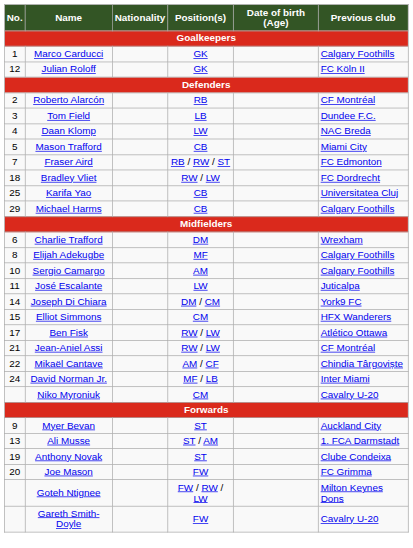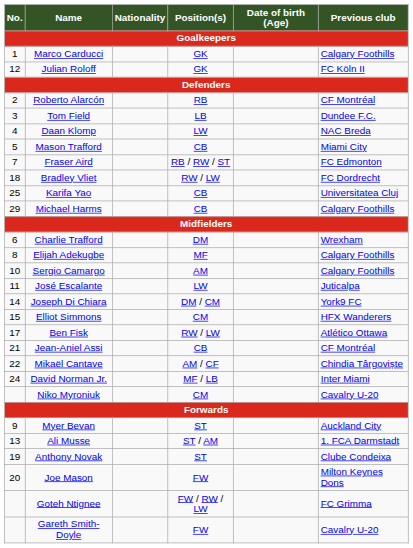 <table class="wikitable" style="text-align:center; font-size:86%; width:90%;">
 <tr>
 <th style="background:#335525; color:white; text-align:center;">No.</th>
 <th style="background:#335525; color:white; text-align:center;">Name</th>
 <th style="background:#335525; color:white; text-align:center;">Nationality</th>
 <th style="background:#335525; color:white; text-align:center;">Position(s)</th>
 <th style="background:#335525; color:white; text-align:center;">Date of birth (Age)</th>
 <th style="background:#335525; color:white; text-align:center;">Previous club</th>
 </tr>
 <tr>
 <th colspan="7" style="background:#da291c; color:white; text-align:center;">Goalkeepers</th>
 </tr>
 <tr>
 <td>1</td>
 <td><a href='#'>Marco Carducci</a></td>
 <td></td>
 <td><a href='#'>GK</a></td>
 <td></td>
 <td align="left"> <a href='#'>Calgary Foothills</a></td>
 </tr>
 <tr>
 <td>12</td>
 <td><a href='#'>Julian Roloff</a></td>
 <td></td>
 <td><a href='#'>GK</a></td>
 <td></td>
 <td align="left"> <a href='#'>FC Köln II</a></td>
 </tr>
 <tr>
 <th colspan="7" style="background:#da291c; color:white; text-align:center;">Defenders</th>
 </tr>
 <tr>
 <td>2</td>
 <td><a href='#'>Roberto Alarcón</a></td>
 <td></td>
 <td><a href='#'>RB</a></td>
 <td></td>
 <td align="left"> <a href='#'>CF Montréal</a></td>
 </tr>
 <tr>
 <td>3</td>
 <td><a href='#'>Tom Field</a> </td>
 <td></td>
 <td><a href='#'>LB</a></td>
 <td></td>
 <td align="left"> <a href='#'>Dundee F.C.</a></td>
 </tr>
 <tr>
 <td>4</td>
 <td><a href='#'>Daan Klomp</a></td>
 <td></td>
 <td><a href='#'>LW</a></td>
 <td></td>
 <td align="left"> <a href='#'>NAC Breda</a></td>
 </tr>
 <tr>
 <td>5</td>
 <td><a href='#'>Mason Trafford</a></td>
 <td></td>
 <td><a href='#'>CB</a></td>
 <td></td>
 <td align="left"> <a href='#'>Miami City</a></td>
 </tr>
 <tr>
 <td>7</td>
 <td><a href='#'>Fraser Aird</a> </td>
 <td></td>
 <td><a href='#'>RB</a> / <a href='#'>RW</a> / <a href='#'>ST</a></td>
 <td></td>
 <td align="left"> <a href='#'>FC Edmonton</a></td>
 </tr>
 <tr>
 <td>18</td>
 <td><a href='#'>Bradley Vliet</a></td>
 <td></td>
 <td><a href='#'>RW</a> / <a href='#'>LW</a></td>
 <td></td>
 <td align="left"> <a href='#'>FC Dordrecht</a></td>
 </tr>
 <tr>
 <td>25</td>
 <td><a href='#'>Karifa Yao</a></td>
 <td></td>
 <td><a href='#'>CB</a></td>
 <td></td>
 <td align="left"> <a href='#'>Universitatea Cluj</a></td>
 </tr>
 <tr>
 <td>29</td>
 <td><a href='#'>Michael Harms</a></td>
 <td></td>
 <td><a href='#'>CB</a></td>
 <td></td>
 <td align="left"> <a href='#'>Calgary Foothills</a></td>
 </tr>
 <tr>
 <th colspan="7" style="background:#da291c; color:white; text-align:center;">Midfielders</th>
 </tr>
 <tr>
 <td>6</td>
 <td><a href='#'>Charlie Trafford</a></td>
 <td></td>
 <td><a href='#'>DM</a></td>
 <td></td>
 <td align="left"> <a href='#'>Wrexham</a></td>
 </tr>
 <tr>
 <td>8</td>
 <td><a href='#'>Elijah Adekugbe</a></td>
 <td></td>
 <td><a href='#'>MF</a></td>
 <td></td>
 <td align="left"> <a href='#'>Calgary Foothills</a></td>
 </tr>
 <tr>
 <td>10</td>
 <td><a href='#'>Sergio Camargo</a></td>
 <td></td>
 <td><a href='#'>AM</a></td>
 <td></td>
 <td align="left"> <a href='#'>Calgary Foothills</a></td>
 </tr>
 <tr>
 <td>11</td>
 <td><a href='#'>José Escalante</a></td>
 <td></td>
 <td><a href='#'>LW</a></td>
 <td></td>
 <td align="left"> <a href='#'>Juticalpa</a></td>
 </tr>
 <tr>
 <td>14</td>
 <td><a href='#'>Joseph Di Chiara</a></td>
 <td></td>
 <td><a href='#'>DM</a> / <a href='#'>CM</a></td>
 <td></td>
 <td align="left"> <a href='#'>York9 FC</a></td>
 </tr>
 <tr>
 <td>15</td>
 <td><a href='#'>Elliot Simmons</a></td>
 <td></td>
 <td><a href='#'>CM</a></td>
 <td></td>
 <td align="left"> <a href='#'>HFX Wanderers</a></td>
 </tr>
 <tr>
 <td>17</td>
 <td><a href='#'>Ben Fisk</a></td>
 <td></td>
 <td><a href='#'>RW</a> / <a href='#'>LW</a></td>
 <td></td>
 <td align="left"> <a href='#'>Atlético Ottawa</a></td>
 </tr>
 <tr>
 <td>21</td>
 <td><a href='#'>Jean-Aniel Assi</a></td>
 <td></td>
-<td><a href='#'>RW</a> / <a href='#'>LW</a></td>
+<td><a href='#'>CB</a></td>
 <td></td>
 <td align="left"> <a href='#'>CF Montréal</a></td>
 </tr>
 <tr>
 <td>22</td>
 <td><a href='#'>Mikaël Cantave</a></td>
 <td></td>
 <td><a href='#'>AM</a> / <a href='#'>CF</a></td>
 <td></td>
 <td align="left"> <a href='#'>Chindia Târgoviște</a></td>
 </tr>
 <tr>
 <td>24</td>
 <td><a href='#'>David Norman Jr.</a></td>
 <td></td>
 <td><a href='#'>MF</a> / <a href='#'>LB</a></td>
 <td></td>
 <td align="left"> <a href='#'>Inter Miami</a></td>
 </tr>
 <tr>
 <td></td>
 <td><a href='#'>Niko Myroniuk</a></td>
 <td></td>
 <td><a href='#'>CM</a></td>
 <td></td>
 <td align="left"> <a href='#'>Cavalry U-20</a></td>
 </tr>
 <tr>
 <th colspan="7" style="background:#da291c; color:white; text-align:center;">Forwards</th>
 </tr>
 <tr>
 <td>9</td>
 <td><a href='#'>Myer Bevan</a></td>
 <td></td>
 <td><a href='#'>ST</a></td>
 <td></td>
 <td align="left"> <a href='#'>Auckland City</a></td>
 </tr>
 <tr>
 <td>13</td>
 <td><a href='#'>Ali Musse</a></td>
 <td></td>
 <td><a href='#'>ST</a> / <a href='#'>AM</a></td>
 <td></td>
 <td align="left"> <a href='#'>1. FCA Darmstadt</a></td>
 </tr>
 <tr>
 <td>19</td>
 <td><a href='#'>Anthony Novak</a> </td>
 <td></td>
 <td><a href='#'>ST</a></td>
 <td></td>
 <td align="left"> <a href='#'>Clube Condeixa</a></td>
 </tr>
 <tr>
 <td>20</td>
 <td><a href='#'>Joe Mason</a></td>
 <td></td>
 <td><a href='#'>FW</a></td>
 <td></td>
-<td align="left"> <a href='#'>FC Grimma</a></td>
+<td align="left"> <a href='#'>Milton Keynes Dons</a></td>
 </tr>
 <tr>
 <td></td>
 <td><a href='#'>Goteh Ntignee</a></td>
 <td></td>
 <td><a href='#'>FW</a> / <a href='#'>RW</a> / <a href='#'>LW</a></td>
 <td></td>
-<td align="left"> <a href='#'>Milton Keynes Dons</a></td>
+<td align="left"> <a href='#'>FC Grimma</a></td>
 </tr>
 <tr>
 <td></td>
 <td><a href='#'>Gareth Smith-Doyle</a></td>
 <td></td>
 <td><a href='#'>FW</a></td>
 <td></td>
 <td align="left"> <a href='#'>Cavalry U-20</a></td>
 </tr>
 </table>
